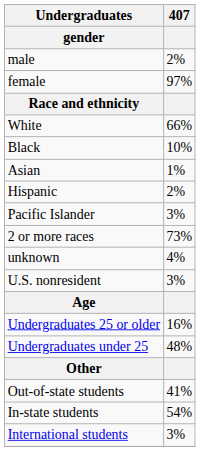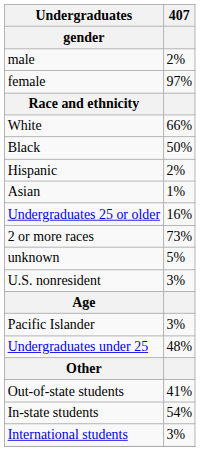 <table class="wikitable floatright sortable collapsible">
 <tr>
 <th>Undergraduates</th>
 <th>407</th>
 </tr>
 <tr>
 <th>gender</th>
 <th></th>
 </tr>
 <tr>
 <td>male</td>
 <td>2%</td>
 </tr>
 <tr>
 <td>female</td>
 <td>97%</td>
 </tr>
 <tr>
 <th>Race and ethnicity</th>
 <th></th>
 </tr>
 <tr>
 <td>White</td>
 <td>66%</td>
 </tr>
 <tr>
 <td>Black</td>
-<td>10%</td>
+<td>50%</td>
+</tr>
+<tr>
+<td>Hispanic</td>
+<td>2%</td>
 </tr>
 <tr>
 <td>Asian</td>
 <td>1%</td>
 </tr>
 <tr>
-<td>Hispanic</td>
-<td>2%</td>
-</tr>
-<tr>
-<td>Pacific Islander</td>
-<td>3%</td>
+<td><a href='#'>Undergraduates 25 or older</a></td>
+<td>16%</td>
 </tr>
 <tr>
 <td>2 or more races</td>
 <td>73%</td>
 </tr>
 <tr>
 <td>unknown</td>
-<td>4%</td>
+<td>5%</td>
 </tr>
 <tr>
 <td>U.S. nonresident</td>
 <td>3%</td>
 </tr>
 <tr>
 <th>Age</th>
 <th></th>
 </tr>
 <tr>
-<td><a href='#'>Undergraduates 25 or older</a></td>
-<td>16%</td>
+<td>Pacific Islander</td>
+<td>3%</td>
 </tr>
 <tr>
 <td><a href='#'>Undergraduates under 25</a></td>
 <td>48%</td>
 </tr>
 <tr>
 <th>Other</th>
 <th></th>
 </tr>
 <tr>
 <td>Out-of-state students</td>
 <td>41%</td>
 </tr>
 <tr>
 <td>In-state students</td>
 <td>54%</td>
 </tr>
 <tr>
 <td><a href='#'>International students</a></td>
 <td>3%</td>
 </tr>
 <tr>
 </tr>
 </table>
